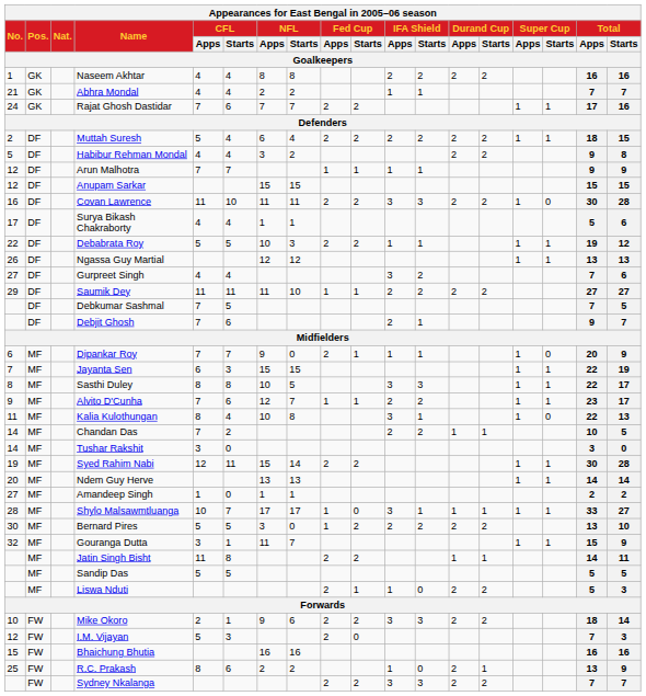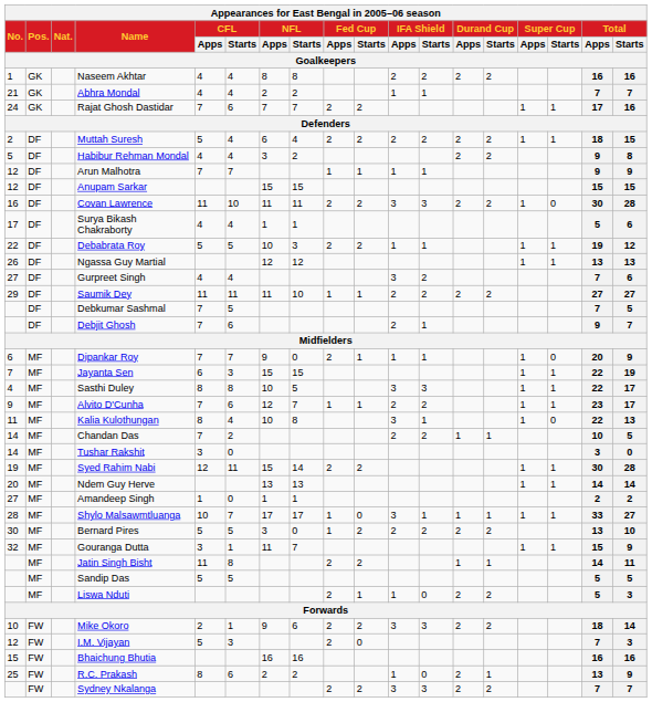 <table class="wikitable" style="text-align:left; font-size:90%;">
 <tr>
 <th colspan="18">Appearances for East Bengal in 2005–06 season</th>
 </tr>
 <tr>
 <th style="background:#d71a23; color:#ffcd31; text-align:center;" rowspan="2">No.</th>
 <th style="background:#d71a23; color:#ffcd31; text-align:center;" rowspan="2">Pos.</th>
 <th style="background:#d71a23; color:#ffcd31; text-align:center;" rowspan="2">Nat.</th>
 <th style="background:#d71a23; color:#ffcd31; text-align:center; width:165px;" rowspan="2">Name</th>
 <th style="background:#d71a23; color:#ffcd31; text-align:center; width:86px;" colspan="2">CFL</th>
 <th style="background:#d71a23; color:#ffcd31; text-align:center; width:86px;" colspan="2">NFL</th>
 <th style="background:#d71a23; color:#ffcd31; text-align:center; width:86px;" colspan="2">Fed Cup</th>
 <th style="background:#d71a23; color:#ffcd31; text-align:center; width:86px;" colspan="2">IFA Shield</th>
 <th style="background:#d71a23; color:#ffcd31; text-align:center; width:86px;" colspan="2">Durand Cup</th>
 <th style="background:#d71a23; color:#ffcd31; text-align:center; width:86px;" colspan="2">Super Cup</th>
 <th style="background:#d71a23; color:#ffcd31; text-align:center; width:86px;" colspan="2">Total</th>
 </tr>
 <tr>
 <th>Apps</th>
 <th>Starts</th>
 <th>Apps</th>
 <th>Starts</th>
 <th>Apps</th>
 <th>Starts</th>
 <th>Apps</th>
 <th>Starts</th>
 <th>Apps</th>
 <th>Starts</th>
 <th>Apps</th>
 <th>Starts</th>
 <th>Apps</th>
 <th>Starts</th>
 </tr>
 <tr>
 <th colspan="18">Goalkeepers</th>
 </tr>
 <tr>
 <td>1</td>
 <td>GK</td>
 <td></td>
 <td>Naseem Akhtar</td>
 <td>4</td>
 <td>4</td>
 <td>8</td>
 <td>8</td>
 <td></td>
 <td></td>
 <td>2</td>
 <td>2</td>
 <td>2</td>
 <td>2</td>
 <td></td>
 <td></td>
 <th>16</th>
 <th>16</th>
 </tr>
 <tr>
 <td>21</td>
 <td>GK</td>
 <td></td>
 <td><a href='#'>Abhra Mondal</a></td>
 <td>4</td>
 <td>4</td>
 <td>2</td>
 <td>2</td>
 <td></td>
 <td></td>
 <td>1</td>
 <td>1</td>
 <td></td>
 <td></td>
 <td></td>
 <td></td>
 <th>7</th>
 <th>7</th>
 </tr>
 <tr>
 <td>24</td>
 <td>GK</td>
 <td></td>
 <td>Rajat Ghosh Dastidar</td>
 <td>7</td>
 <td>6</td>
 <td>7</td>
 <td>7</td>
 <td>2</td>
 <td>2</td>
 <td></td>
 <td></td>
 <td></td>
 <td></td>
 <td>1</td>
 <td>1</td>
 <th>17</th>
 <th>16</th>
 </tr>
 <tr>
 <th colspan="18">Defenders</th>
 </tr>
 <tr>
 <td>2</td>
 <td>DF</td>
 <td></td>
 <td><a href='#'>Muttah Suresh</a></td>
 <td>5</td>
 <td>4</td>
 <td>6</td>
 <td>4</td>
 <td>2</td>
 <td>2</td>
 <td>2</td>
 <td>2</td>
 <td>2</td>
 <td>2</td>
 <td>1</td>
 <td>1</td>
 <th>18</th>
 <th>15</th>
 </tr>
 <tr>
 <td>5</td>
 <td>DF</td>
 <td></td>
 <td><a href='#'>Habibur Rehman Mondal</a></td>
 <td>4</td>
 <td>4</td>
 <td>3</td>
 <td>2</td>
 <td></td>
 <td></td>
 <td></td>
 <td></td>
 <td>2</td>
 <td>2</td>
 <td></td>
 <td></td>
 <th>9</th>
 <th>8</th>
 </tr>
 <tr>
 <td>12</td>
 <td>DF</td>
 <td></td>
 <td>Arun Malhotra</td>
 <td>7</td>
 <td>7</td>
 <td></td>
 <td></td>
 <td>1</td>
 <td>1</td>
 <td>1</td>
 <td>1</td>
 <td></td>
 <td></td>
 <td></td>
 <td></td>
 <th>9</th>
 <th>9</th>
 </tr>
 <tr>
 <td>12</td>
 <td>DF</td>
 <td></td>
 <td><a href='#'>Anupam Sarkar</a></td>
 <td></td>
 <td></td>
 <td>15</td>
 <td>15</td>
 <td></td>
 <td></td>
 <td></td>
 <td></td>
 <td></td>
 <td></td>
 <td></td>
 <td></td>
 <th>15</th>
 <th>15</th>
 </tr>
 <tr>
 <td>16</td>
 <td>DF</td>
 <td></td>
 <td><a href='#'>Covan Lawrence</a></td>
 <td>11</td>
 <td>10</td>
 <td>11</td>
 <td>11</td>
 <td>2</td>
 <td>2</td>
 <td>3</td>
 <td>3</td>
 <td>2</td>
 <td>2</td>
 <td>1</td>
 <td>0</td>
 <th>30</th>
 <th>28</th>
 </tr>
 <tr>
 <td>17</td>
 <td>DF</td>
 <td></td>
 <td>Surya Bikash Chakraborty</td>
 <td>4</td>
 <td>4</td>
 <td>1</td>
 <td>1</td>
 <td></td>
 <td></td>
 <td></td>
 <td></td>
 <td></td>
 <td></td>
 <td></td>
 <td></td>
 <th>5</th>
 <th>6</th>
 </tr>
 <tr>
 <td>22</td>
 <td>DF</td>
 <td></td>
 <td><a href='#'>Debabrata Roy</a></td>
 <td>5</td>
 <td>5</td>
 <td>10</td>
 <td>3</td>
 <td>2</td>
 <td>2</td>
 <td>1</td>
 <td>1</td>
 <td></td>
 <td></td>
 <td>1</td>
 <td>1</td>
 <th>19</th>
 <th>12</th>
 </tr>
 <tr>
 <td>26</td>
 <td>DF</td>
 <td></td>
 <td>Ngassa Guy Martial</td>
 <td></td>
 <td></td>
 <td>12</td>
 <td>12</td>
 <td></td>
 <td></td>
 <td></td>
 <td></td>
 <td></td>
 <td></td>
 <td>1</td>
 <td>1</td>
 <th>13</th>
 <th>13</th>
 </tr>
 <tr>
 <td>27</td>
 <td>DF</td>
 <td></td>
 <td>Gurpreet Singh</td>
 <td>4</td>
 <td>4</td>
 <td></td>
 <td></td>
 <td></td>
 <td></td>
 <td>3</td>
 <td>2</td>
 <td></td>
 <td></td>
 <td></td>
 <td></td>
 <th>7</th>
 <th>6</th>
 </tr>
 <tr>
 <td>29</td>
 <td>DF</td>
 <td></td>
 <td><a href='#'>Saumik Dey</a></td>
 <td>11</td>
 <td>11</td>
 <td>11</td>
 <td>10</td>
 <td>1</td>
 <td>1</td>
 <td>2</td>
 <td>2</td>
 <td>2</td>
 <td>2</td>
 <td></td>
 <td></td>
 <th>27</th>
 <th>27</th>
 </tr>
 <tr>
 <td></td>
 <td>DF</td>
 <td></td>
 <td>Debkumar Sashmal</td>
 <td>7</td>
 <td>5</td>
 <td></td>
 <td></td>
 <td></td>
 <td></td>
 <td></td>
 <td></td>
 <td></td>
 <td></td>
 <td></td>
 <td></td>
 <th>7</th>
 <th>5</th>
 </tr>
 <tr>
 <td></td>
 <td>DF</td>
 <td></td>
 <td><a href='#'>Debjit Ghosh</a></td>
 <td>7</td>
 <td>6</td>
 <td></td>
 <td></td>
 <td></td>
 <td></td>
 <td>2</td>
 <td>1</td>
 <td></td>
 <td></td>
 <td></td>
 <td></td>
 <th>9</th>
 <th>7</th>
 </tr>
 <tr>
 <th colspan="18">Midfielders</th>
 </tr>
 <tr>
 <td>6</td>
 <td>MF</td>
 <td></td>
 <td><a href='#'>Dipankar Roy</a></td>
 <td>7</td>
 <td>7</td>
 <td>9</td>
 <td>0</td>
 <td>2</td>
 <td>1</td>
 <td>1</td>
 <td>1</td>
 <td></td>
 <td></td>
 <td>1</td>
 <td>0</td>
 <th>20</th>
 <th>9</th>
 </tr>
 <tr>
 <td>7</td>
 <td>MF</td>
 <td></td>
 <td><a href='#'>Jayanta Sen</a></td>
 <td>6</td>
 <td>3</td>
 <td>15</td>
 <td>15</td>
 <td></td>
 <td></td>
 <td></td>
 <td></td>
 <td></td>
 <td></td>
 <td>1</td>
 <td>1</td>
 <th>22</th>
 <th>19</th>
 </tr>
 <tr>
-<td>8</td>
+<td>4</td>
 <td>MF</td>
 <td></td>
 <td>Sasthi Duley</td>
 <td>8</td>
 <td>8</td>
 <td>10</td>
 <td>5</td>
 <td></td>
 <td></td>
 <td>3</td>
 <td>3</td>
 <td></td>
 <td></td>
 <td>1</td>
 <td>1</td>
 <th>22</th>
 <th>17</th>
 </tr>
 <tr>
 <td>9</td>
 <td>MF</td>
 <td></td>
 <td><a href='#'>Alvito D'Cunha</a></td>
 <td>7</td>
 <td>6</td>
 <td>12</td>
 <td>7</td>
 <td>1</td>
 <td>1</td>
 <td>2</td>
 <td>2</td>
 <td></td>
 <td></td>
 <td>1</td>
 <td>1</td>
 <th>23</th>
 <th>17</th>
 </tr>
 <tr>
 <td>11</td>
 <td>MF</td>
 <td></td>
 <td><a href='#'>Kalia Kulothungan</a></td>
 <td>8</td>
 <td>4</td>
 <td>10</td>
 <td>8</td>
 <td></td>
 <td></td>
 <td>3</td>
 <td>1</td>
 <td></td>
 <td></td>
 <td>1</td>
 <td>0</td>
 <th>22</th>
 <th>13</th>
 </tr>
 <tr>
 <td>14</td>
 <td>MF</td>
 <td></td>
 <td>Chandan Das</td>
 <td>7</td>
 <td>2</td>
 <td></td>
 <td></td>
 <td></td>
 <td></td>
 <td>2</td>
 <td>2</td>
 <td>1</td>
 <td>1</td>
 <td></td>
 <td></td>
 <th>10</th>
 <th>5</th>
 </tr>
 <tr>
 <td>14</td>
 <td>MF</td>
 <td></td>
 <td><a href='#'>Tushar Rakshit</a></td>
 <td>3</td>
 <td>0</td>
 <td></td>
 <td></td>
 <td></td>
 <td></td>
 <td></td>
 <td></td>
 <td></td>
 <td></td>
 <td></td>
 <td></td>
 <th>3</th>
 <th>0</th>
 </tr>
 <tr>
 <td>19</td>
 <td>MF</td>
 <td></td>
 <td><a href='#'>Syed Rahim Nabi</a></td>
 <td>12</td>
 <td>11</td>
 <td>15</td>
 <td>14</td>
 <td>2</td>
 <td>2</td>
 <td></td>
 <td></td>
 <td></td>
 <td></td>
 <td>1</td>
 <td>1</td>
 <th>30</th>
 <th>28</th>
 </tr>
 <tr>
 <td>20</td>
 <td>MF</td>
 <td></td>
 <td>Ndem Guy Herve</td>
 <td></td>
 <td></td>
 <td>13</td>
 <td>13</td>
 <td></td>
 <td></td>
 <td></td>
 <td></td>
 <td></td>
 <td></td>
 <td>1</td>
 <td>1</td>
 <th>14</th>
 <th>14</th>
 </tr>
 <tr>
 <td>27</td>
 <td>MF</td>
 <td></td>
 <td>Amandeep Singh</td>
 <td>1</td>
 <td>0</td>
 <td>1</td>
 <td>1</td>
 <td></td>
 <td></td>
 <td></td>
 <td></td>
 <td></td>
 <td></td>
 <td></td>
 <td></td>
 <th>2</th>
 <th>2</th>
 </tr>
 <tr>
 <td>28</td>
 <td>MF</td>
 <td></td>
 <td><a href='#'>Shylo Malsawmtluanga</a></td>
 <td>10</td>
 <td>7</td>
 <td>17</td>
 <td>17</td>
 <td>1</td>
 <td>0</td>
 <td>3</td>
 <td>1</td>
 <td>1</td>
 <td>1</td>
 <td>1</td>
 <td>1</td>
 <th>33</th>
 <th>27</th>
 </tr>
 <tr>
 <td>30</td>
 <td>MF</td>
 <td></td>
 <td>Bernard Pires</td>
 <td>5</td>
 <td>5</td>
 <td>3</td>
 <td>0</td>
 <td>1</td>
 <td>2</td>
 <td>2</td>
 <td>2</td>
 <td>2</td>
 <td>2</td>
 <td></td>
 <td></td>
 <th>13</th>
 <th>10</th>
 </tr>
 <tr>
 <td>32</td>
 <td>MF</td>
 <td></td>
 <td>Gouranga Dutta</td>
 <td>3</td>
 <td>1</td>
 <td>11</td>
 <td>7</td>
 <td></td>
 <td></td>
 <td></td>
 <td></td>
 <td></td>
 <td></td>
 <td>1</td>
 <td>1</td>
 <th>15</th>
 <th>9</th>
 </tr>
 <tr>
 <td></td>
 <td>MF</td>
 <td></td>
 <td><a href='#'>Jatin Singh Bisht</a></td>
 <td>11</td>
 <td>8</td>
 <td></td>
 <td></td>
 <td>2</td>
 <td>2</td>
 <td></td>
 <td></td>
 <td>1</td>
 <td>1</td>
 <td></td>
 <td></td>
 <th>14</th>
 <th>11</th>
 </tr>
 <tr>
 <td></td>
 <td>MF</td>
 <td></td>
 <td>Sandip Das</td>
 <td>5</td>
 <td>5</td>
 <td></td>
 <td></td>
 <td></td>
 <td></td>
 <td></td>
 <td></td>
 <td></td>
 <td></td>
 <td></td>
 <td></td>
 <th>5</th>
 <th>5</th>
 </tr>
 <tr>
 <td></td>
 <td>MF</td>
 <td></td>
 <td><a href='#'>Liswa Nduti</a></td>
 <td></td>
 <td></td>
 <td></td>
 <td></td>
 <td>2</td>
 <td>1</td>
 <td>1</td>
 <td>0</td>
 <td>2</td>
 <td>2</td>
 <td></td>
 <td></td>
 <th>5</th>
 <th>3</th>
 </tr>
 <tr>
 <th colspan="18">Forwards</th>
 </tr>
 <tr>
 <td>10</td>
 <td>FW</td>
 <td></td>
 <td><a href='#'>Mike Okoro</a></td>
 <td>2</td>
 <td>1</td>
 <td>9</td>
 <td>6</td>
 <td>2</td>
 <td>2</td>
 <td>3</td>
 <td>3</td>
 <td>2</td>
 <td>2</td>
 <td></td>
 <td></td>
 <th>18</th>
 <th>14</th>
 </tr>
 <tr>
 <td>12</td>
 <td>FW</td>
 <td></td>
 <td><a href='#'>I.M. Vijayan</a></td>
 <td>5</td>
 <td>3</td>
 <td></td>
 <td></td>
 <td>2</td>
 <td>0</td>
 <td></td>
 <td></td>
 <td></td>
 <td></td>
 <td></td>
 <td></td>
 <th>7</th>
 <th>3</th>
 </tr>
 <tr>
 <td>15</td>
 <td>FW</td>
 <td></td>
 <td><a href='#'>Bhaichung Bhutia</a></td>
 <td></td>
 <td></td>
 <td>16</td>
 <td>16</td>
 <td></td>
 <td></td>
 <td></td>
 <td></td>
 <td></td>
 <td></td>
 <td></td>
 <td></td>
 <th>16</th>
 <th>16</th>
 </tr>
 <tr>
 <td>25</td>
 <td>FW</td>
 <td></td>
 <td><a href='#'>R.C. Prakash</a></td>
 <td>8</td>
 <td>6</td>
 <td>2</td>
 <td>2</td>
 <td></td>
 <td></td>
 <td>1</td>
 <td>0</td>
 <td>2</td>
 <td>1</td>
 <td></td>
 <td></td>
 <th>13</th>
 <th>9</th>
 </tr>
 <tr>
 <td></td>
 <td>FW</td>
 <td></td>
 <td><a href='#'>Sydney Nkalanga</a></td>
 <td></td>
 <td></td>
 <td></td>
 <td></td>
 <td>2</td>
 <td>2</td>
 <td>3</td>
 <td>3</td>
 <td>2</td>
 <td>2</td>
 <td></td>
 <td></td>
 <th>7</th>
 <th>7</th>
 </tr>
 </table>
